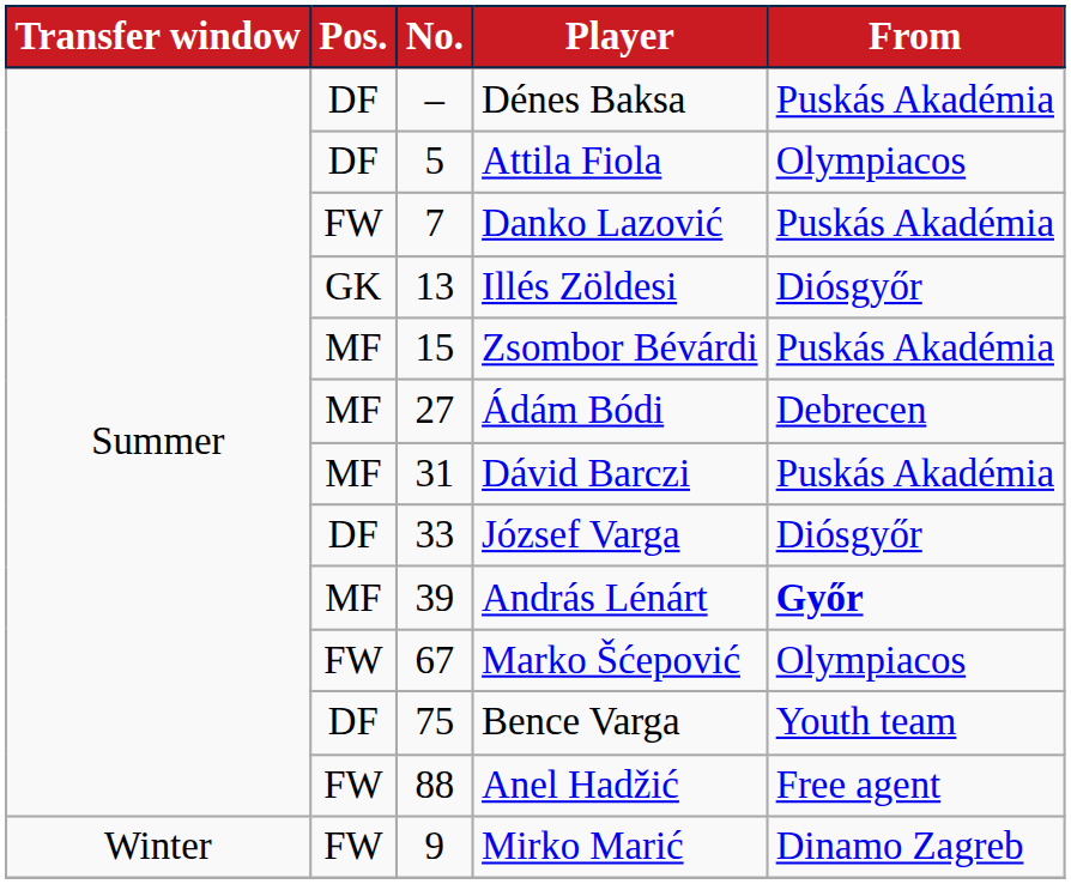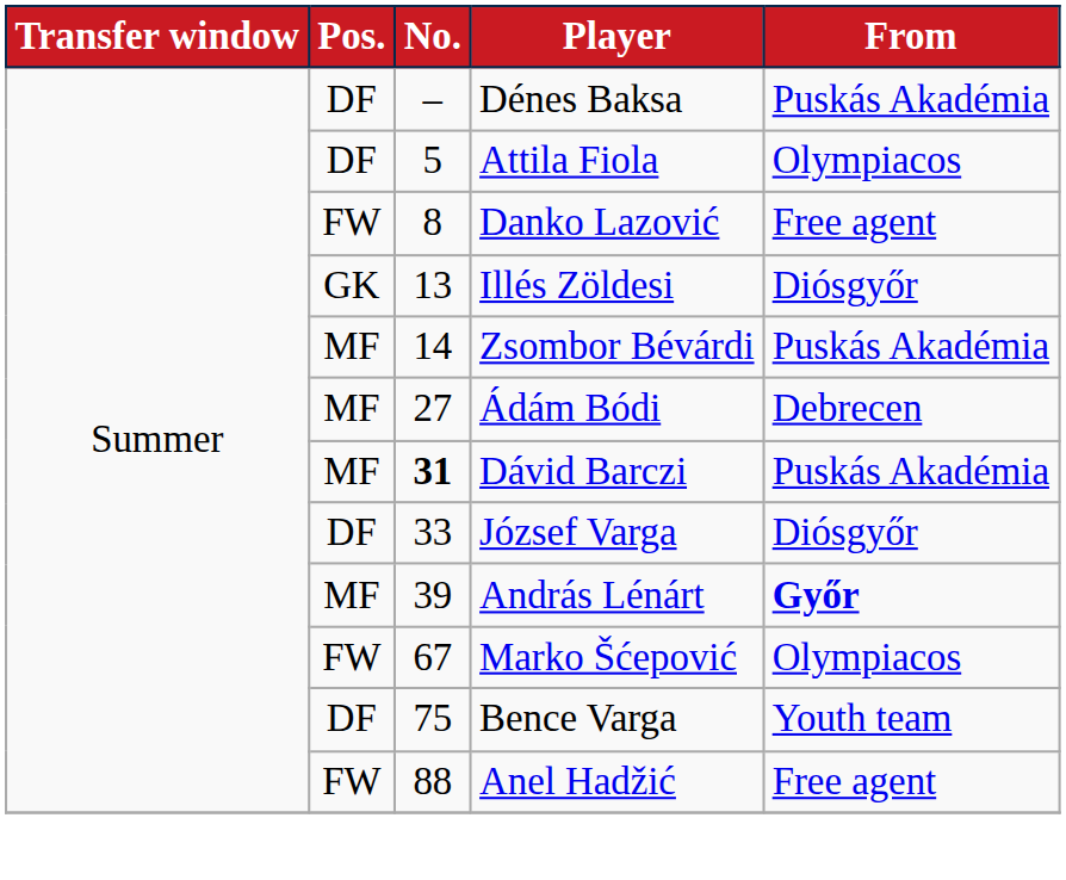 <table class="wikitable plainrowheaders sortable">
 <tr>
 <th style="background-color:#CA1A22;color:white;border:1px solid #06284B">Transfer window</th>
 <th style="background-color:#CA1A22;color:white;border:1px solid #06284B">Pos.</th>
 <th style="background-color:#CA1A22;color:white;border:1px solid #06284B">No.</th>
 <th style="background-color:#CA1A22;color:white;border:1px solid #06284B">Player</th>
 <th style="background-color:#CA1A22;color:white;border:1px solid #06284B">From</th>
 </tr>
 <tr>
 <td rowspan="12" style="text-align:center;">Summer</td>
 <td style=text-align:center;>DF</td>
 <td style=text-align:center;>–</td>
 <td style=text-align:left;> Dénes Baksa</td>
 <td style=text-align:left;> <a href='#'>Puskás Akadémia</a></td>
 </tr>
 <tr>
 <td style=text-align:center;>DF</td>
 <td style=text-align:center;>5</td>
 <td style=text-align:left;> <a href='#'>Attila Fiola</a></td>
 <td style=text-align:left;> <a href='#'>Olympiacos</a></td>
 </tr>
 <tr>
 <td style=text-align:center;>FW</td>
-<td style=text-align:center;>7</td>
+<td style=text-align:center;>8</td>
 <td style=text-align:left;> <a href='#'>Danko Lazović</a></td>
-<td style=text-align:left;> <a href='#'>Puskás Akadémia</a></td>
+<td style=text-align:left;><a href='#'>Free agent</a></td>
 </tr>
 <tr>
 <td style=text-align:center;>GK</td>
 <td style=text-align:center;>13</td>
 <td style=text-align:left;> <a href='#'>Illés Zöldesi</a></td>
 <td style=text-align:left;> <a href='#'>Diósgyőr</a></td>
 </tr>
 <tr>
 <td style=text-align:center;>MF</td>
-<td style=text-align:center;>15</td>
+<td style=text-align:center;>14</td>
 <td style=text-align:left;> <a href='#'>Zsombor Bévárdi</a></td>
 <td style=text-align:left;> <a href='#'>Puskás Akadémia</a></td>
 </tr>
 <tr>
 <td style=text-align:center;>MF</td>
 <td style=text-align:center;>27</td>
 <td style=text-align:left;> <a href='#'>Ádám Bódi</a></td>
 <td style=text-align:left;> <a href='#'>Debrecen</a></td>
 </tr>
 <tr>
 <td style=text-align:center;>MF</td>
-<td style=text-align:center;>31</td>
+<td style=text-align:center;><strong>31</strong></td>
 <td style=text-align:left;> <a href='#'>Dávid Barczi</a></td>
 <td style=text-align:left;> <a href='#'>Puskás Akadémia</a></td>
 </tr>
 <tr>
 <td style=text-align:center;>DF</td>
 <td style=text-align:center;>33</td>
 <td style=text-align:left;> <a href='#'>József Varga</a></td>
 <td style=text-align:left;> <a href='#'>Diósgyőr</a></td>
 </tr>
 <tr>
 <td style=text-align:center;>MF</td>
 <td style=text-align:center;>39</td>
 <td style=text-align:left;> <a href='#'>András Lénárt</a></td>
 <td style=text-align:left;><strong> <a href='#'>Győr</a></strong></td>
 </tr>
 <tr>
 <td style=text-align:center;>FW</td>
 <td style=text-align:center;>67</td>
 <td style=text-align:left;> <a href='#'>Marko Šćepović</a></td>
 <td style=text-align:left;> <a href='#'>Olympiacos</a></td>
 </tr>
 <tr>
 <td style=text-align:center;>DF</td>
 <td style=text-align:center;>75</td>
 <td style=text-align:left;> Bence Varga</td>
 <td style=text-align:left;><a href='#'>Youth team</a></td>
 </tr>
 <tr>
 <td style=text-align:center;>FW</td>
 <td style=text-align:center;>88</td>
 <td style=text-align:left;> <a href='#'>Anel Hadžić</a></td>
 <td style=text-align:left;><a href='#'>Free agent</a></td>
 </tr>
 <tr>
-<td style="text-align:center;">Winter</td>
-<td style=text-align:center;>FW</td>
-<td style=text-align:center;>9</td>
-<td style=text-align:left;> <a href='#'>Mirko Marić</a></td>
-<td style=text-align:left;> <a href='#'>Dinamo Zagreb</a></td>
-</tr>
-<tr>
 </tr>
 </table>
